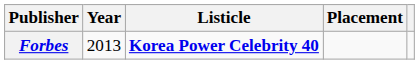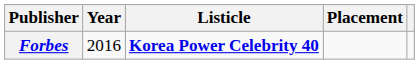 <table class="wikitable plainrowheaders sortable" style="margin-right: 0;">
 <tr>
 <th scope="col">Publisher</th>
 <th scope="col">Year</th>
 <th scope="col">Listicle</th>
 <th scope="col">Placement</th>
 <th scope="col" class="unsortable"></th>
 </tr>
 <tr>
 <th scope="row"><em><a href='#'>Forbes</a></em></th>
-<td>2013</td>
+<td>2016</td>
 <td><strong><a href='#'>Korea Power Celebrity 40</a></strong></td>
 <td></td>
 <td style="text-align:center;"></td>
 </tr>
 </table>
